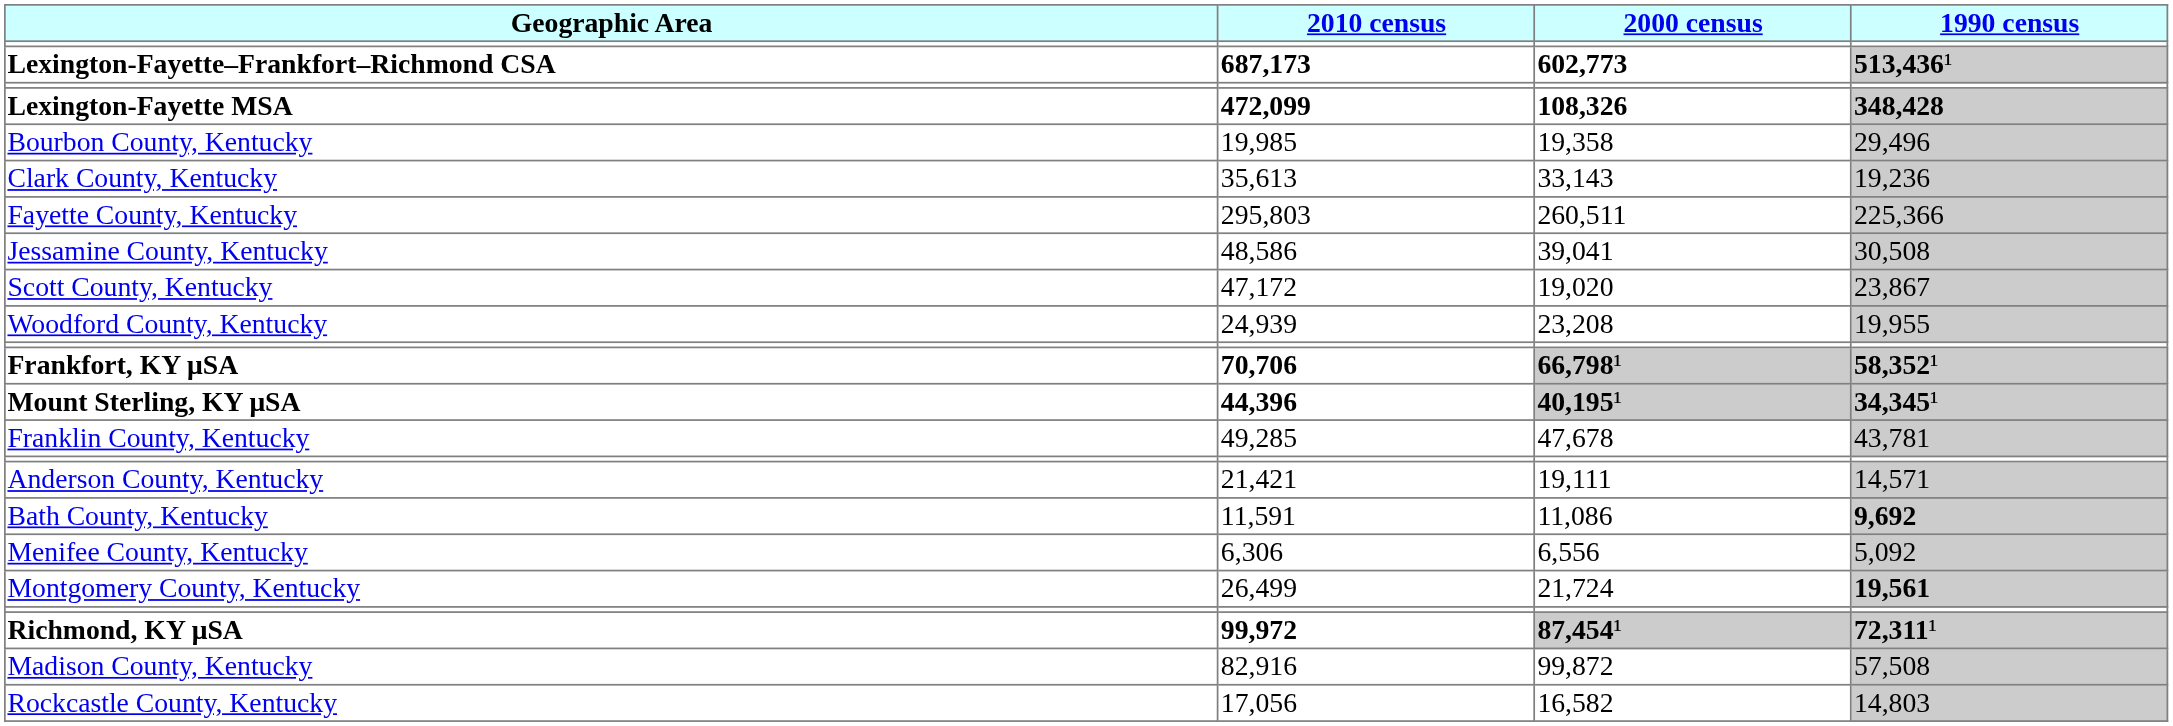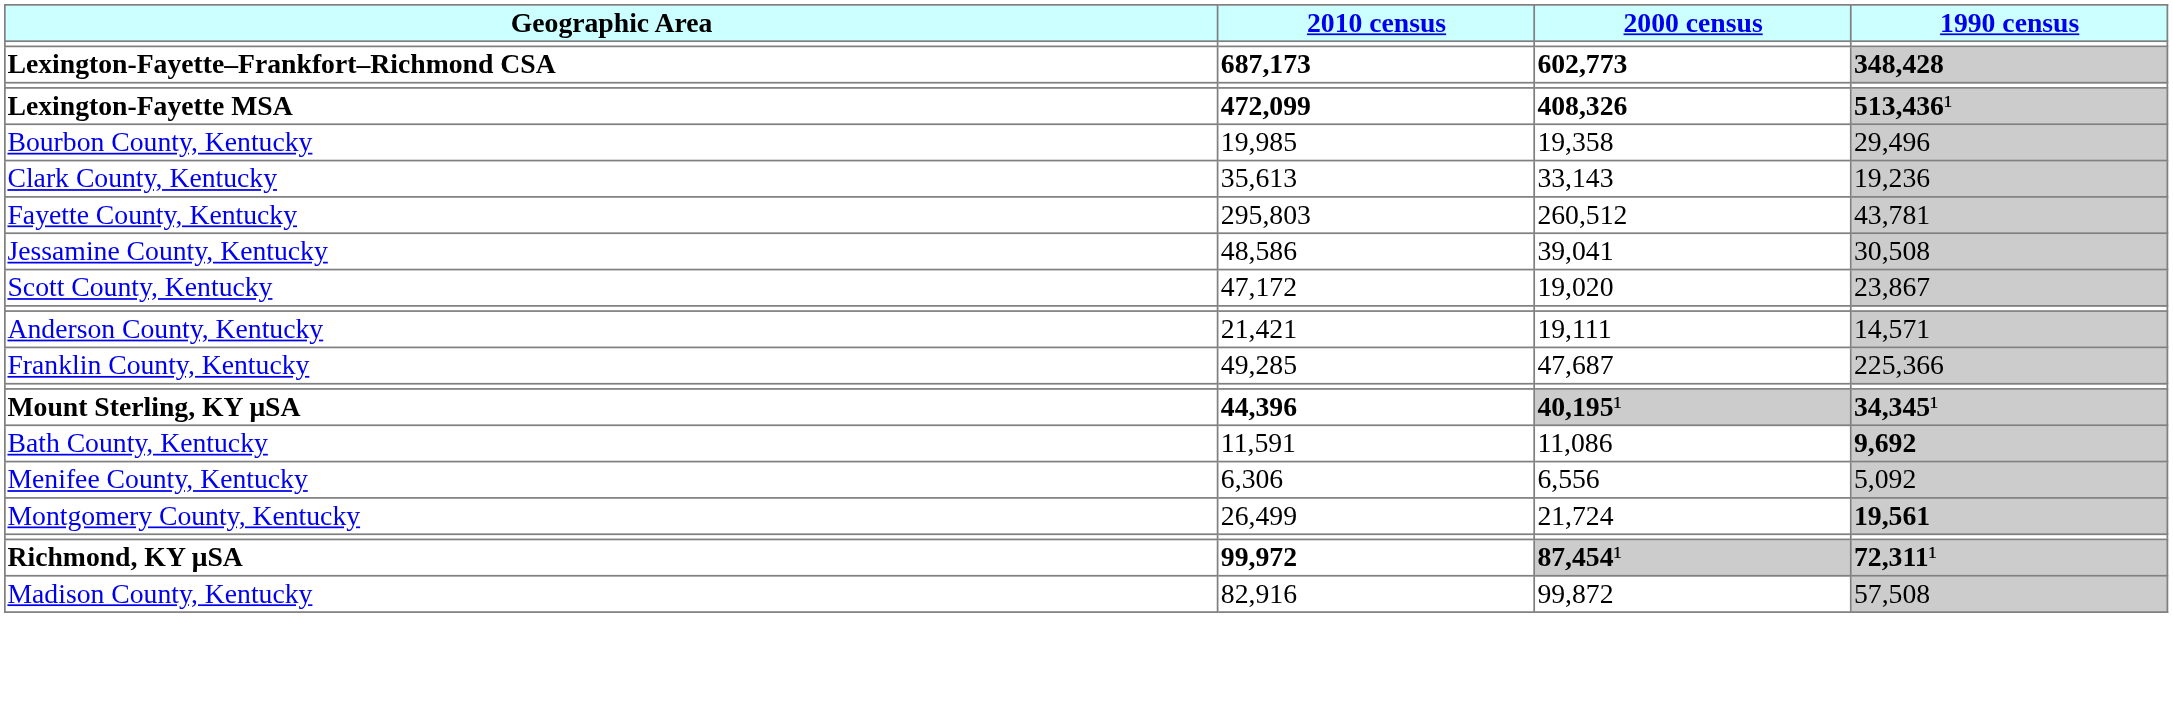 <table style="width:99%" frame="box" rules="all" cellpadding="1">
 <tr style="background-color:#CCFFFF;text-align:center;">
 <th>Geographic Area</th>
 <th><a href='#'>2010 census</a></th>
 <th><a href='#'>2000 census</a></th>
 <th><a href='#'>1990 census</a></th>
 </tr>
 <tr>
 <td></td>
 <td></td>
 <td></td>
 <td></td>
 </tr>
 <tr>
 <td><strong>Lexington-Fayette–Frankfort–Richmond CSA</strong></td>
 <td><strong>687,173</strong></td>
 <td><strong>602,773</strong></td>
-<td style="background-color:#CCCCCC"><strong>513,436</strong>¹</td>
+<td style="background-color:#CCCCCC"><strong>348,428</strong></td>
 </tr>
 <tr>
 <td></td>
 <td></td>
 <td></td>
 <td></td>
 </tr>
 <tr>
 <td><strong>Lexington-Fayette MSA</strong></td>
 <td><strong>472,099</strong></td>
-<td><strong>108,326</strong></td>
-<td style="background-color:#CCCCCC"><strong>348,428</strong></td>
+<td><strong>408,326</strong></td>
+<td style="background-color:#CCCCCC"><strong>513,436</strong>¹</td>
 </tr>
 <tr>
 <td><a href='#'>Bourbon County, Kentucky</a></td>
 <td>19,985</td>
 <td>19,358</td>
 <td style="background-color:#CCCCCC">29,496</td>
 </tr>
 <tr>
 <td><a href='#'>Clark County, Kentucky</a></td>
 <td>35,613</td>
 <td>33,143</td>
 <td style="background-color:#CCCCCC">19,236</td>
 </tr>
 <tr>
 <td><a href='#'>Fayette County, Kentucky</a></td>
 <td>295,803</td>
-<td>260,511</td>
-<td style="background-color:#CCCCCC">225,366</td>
+<td>260,512</td>
+<td style="background-color:#CCCCCC">43,781</td>
 </tr>
 <tr>
 <td><a href='#'>Jessamine County, Kentucky</a></td>
 <td>48,586</td>
 <td>39,041</td>
 <td style="background-color:#CCCCCC">30,508</td>
 </tr>
 <tr>
 <td><a href='#'>Scott County, Kentucky</a></td>
 <td>47,172</td>
 <td>19,020</td>
 <td style="background-color:#CCCCCC">23,867</td>
 </tr>
 <tr>
-<td><a href='#'>Woodford County, Kentucky</a></td>
-<td>24,939</td>
-<td>23,208</td>
-<td style="background-color:#CCCCCC">19,955</td>
-</tr>
-<tr>
-<td></td>
-<td></td>
-<td></td>
-</tr>
-<tr>
-<td><strong>Frankfort, KY μSA</strong></td>
-<td><strong>70,706</strong></td>
-<td style="background-color:#CCCCCC"><strong>66,798</strong>¹</td>
-<td style="background-color:#CCCCCC"><strong>58,352</strong>¹</td>
-</tr>
-<tr>
-<td><strong>Mount Sterling, KY μSA</strong></td>
-<td><strong>44,396</strong></td>
-<td style="background-color:#CCCCCC"><strong>40,195</strong>¹</td>
-<td style="background-color:#CCCCCC"><strong>34,345</strong>¹</td>
-</tr>
-<tr>
-<td><a href='#'>Franklin County, Kentucky</a></td>
-<td>49,285</td>
-<td>47,678</td>
-<td style="background-color:#CCCCCC">43,781</td>
-</tr>
-<tr>
 <td></td>
 <td></td>
 <td></td>
 </tr>
 <tr>
 <td><a href='#'>Anderson County, Kentucky</a></td>
 <td>21,421</td>
 <td>19,111</td>
 <td style="background-color:#CCCCCC">14,571</td>
+</tr>
+<tr>
+<td><a href='#'>Franklin County, Kentucky</a></td>
+<td>49,285</td>
+<td>47,687</td>
+<td style="background-color:#CCCCCC">225,366</td>
+</tr>
+<tr>
+<td></td>
+<td></td>
+<td></td>
+</tr>
+<tr>
+<td><strong>Mount Sterling, KY μSA</strong></td>
+<td><strong>44,396</strong></td>
+<td style="background-color:#CCCCCC"><strong>40,195</strong>¹</td>
+<td style="background-color:#CCCCCC"><strong>34,345</strong>¹</td>
 </tr>
 <tr>
 <td><a href='#'>Bath County, Kentucky</a></td>
 <td>11,591</td>
 <td>11,086</td>
 <td style="background-color:#CCCCCC"><strong>9,692</strong></td>
 </tr>
 <tr>
 <td><a href='#'>Menifee County, Kentucky</a></td>
 <td>6,306</td>
 <td>6,556</td>
 <td style="background-color:#CCCCCC">5,092</td>
 </tr>
 <tr>
 <td><a href='#'>Montgomery County, Kentucky</a></td>
 <td>26,499</td>
 <td>21,724</td>
 <td style="background-color:#CCCCCC"><strong>19,561</strong></td>
 </tr>
 <tr>
 <td></td>
 <td></td>
 <td></td>
 </tr>
 <tr>
 <td><strong>Richmond, KY μSA</strong></td>
 <td><strong>99,972</strong></td>
 <td style="background-color:#CCCCCC"><strong>87,454</strong>¹</td>
 <td style="background-color:#CCCCCC"><strong>72,311</strong>¹</td>
 </tr>
 <tr>
 <td><a href='#'>Madison County, Kentucky</a></td>
 <td>82,916</td>
 <td>99,872</td>
 <td style="background-color:#CCCCCC">57,508</td>
 </tr>
-<tr>
-<td><a href='#'>Rockcastle County, Kentucky</a></td>
-<td>17,056</td>
-<td>16,582</td>
-<td style="background-color:#CCCCCC">14,803</td>
-</tr>
 </table>
